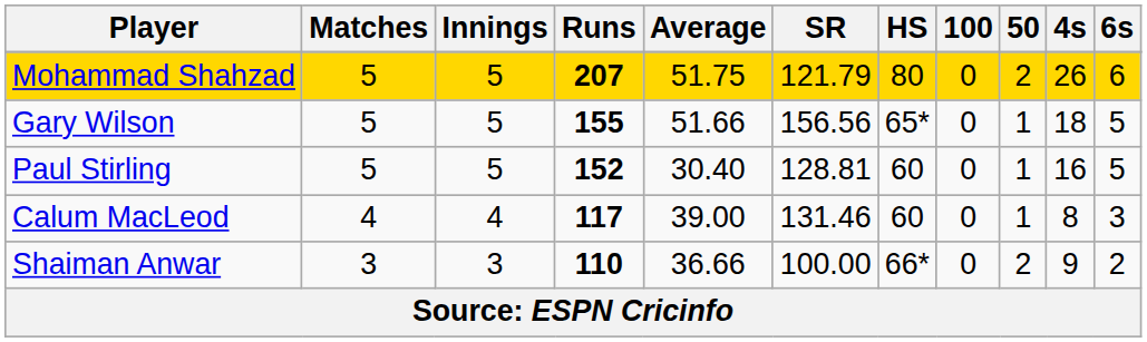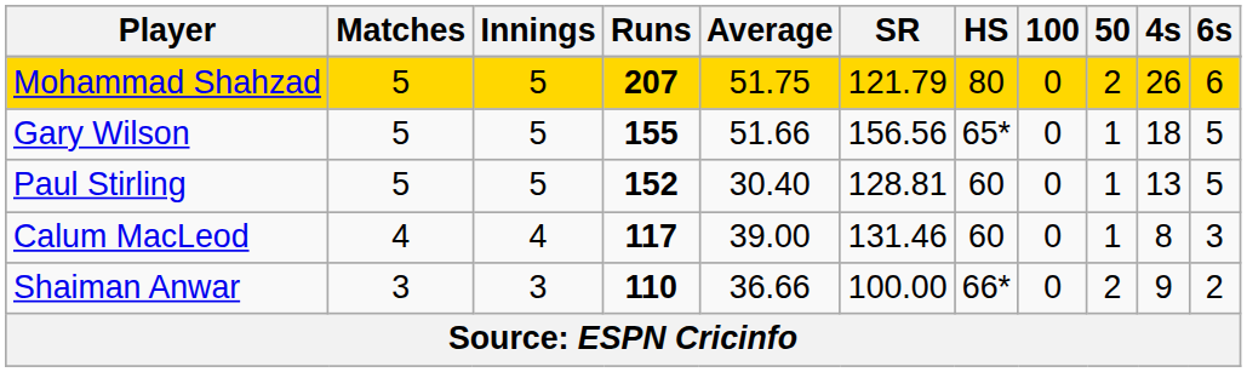 <table class="wikitable" style="text-align: center">
 <tr>
 <th>Player</th>
 <th>Matches</th>
 <th>Innings</th>
 <th>Runs</th>
 <th>Average</th>
 <th>SR</th>
 <th>HS</th>
 <th>100</th>
 <th>50</th>
 <th>4s</th>
 <th>6s</th>
 </tr>
 <tr>
 </tr>
 <tr style="background:gold;">
 <td style="text-align:left"> <a href='#'>Mohammad Shahzad</a></td>
 <td>5</td>
 <td>5</td>
 <td><strong>207</strong></td>
 <td>51.75</td>
 <td>121.79</td>
 <td>80</td>
 <td>0</td>
 <td>2</td>
 <td>26</td>
 <td>6</td>
 </tr>
 <tr>
 <td style="text-align:left"> <a href='#'>Gary Wilson</a></td>
 <td>5</td>
 <td>5</td>
 <td><strong>155</strong></td>
 <td>51.66</td>
 <td>156.56</td>
 <td>65*</td>
 <td>0</td>
 <td>1</td>
 <td>18</td>
 <td>5</td>
 </tr>
 <tr>
 <td style="text-align:left"> <a href='#'>Paul Stirling</a></td>
 <td>5</td>
 <td>5</td>
 <td><strong>152</strong></td>
 <td>30.40</td>
 <td>128.81</td>
 <td>60</td>
 <td>0</td>
 <td>1</td>
-<td>16</td>
+<td>13</td>
 <td>5</td>
 </tr>
 <tr>
 <td style="text-align:left"> <a href='#'>Calum MacLeod</a></td>
 <td>4</td>
 <td>4</td>
 <td><strong>117</strong></td>
 <td>39.00</td>
 <td>131.46</td>
 <td>60</td>
 <td>0</td>
 <td>1</td>
 <td>8</td>
 <td>3</td>
 </tr>
 <tr>
 <td style="text-align:left"> <a href='#'>Shaiman Anwar</a></td>
 <td>3</td>
 <td>3</td>
 <td><strong>110</strong></td>
 <td>36.66</td>
 <td>100.00</td>
 <td>66*</td>
 <td>0</td>
 <td>2</td>
 <td>9</td>
 <td>2</td>
 </tr>
 <tr>
 <th colspan="11">Source: <em>ESPN Cricinfo</em></th>
 </tr>
 </table>
